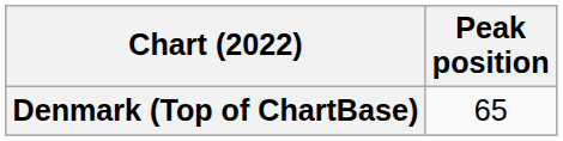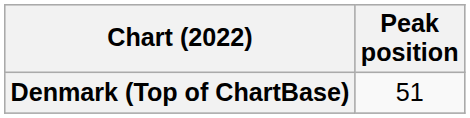 <table class="wikitable sortable plainrowheaders">
 <tr>
 <th>Chart (2022)</th>
 <th>Peak<br>position</th>
 </tr>
 <tr>
 <th scope="row">Denmark (Top of ChartBase)</th>
-<td style="text-align:center;">65</td>
+<td style="text-align:center;">51</td>
 </tr>
 </table>
